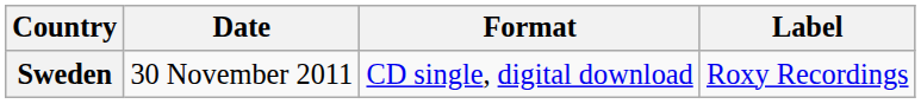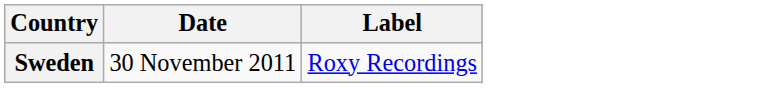 <table class="wikitable plainrowheaders">
 <tr>
 <th scope="col">Country</th>
 <th scope="col">Date</th>
-<th scope="col">Format</th>
 <th scope="col">Label</th>
 </tr>
 <tr>
 <th scope="row">Sweden</th>
 <td>30 November 2011</td>
-<td><a href='#'>CD single</a>, <a href='#'>digital download</a></td>
 <td><a href='#'>Roxy Recordings</a></td>
 </tr>
 </table>
